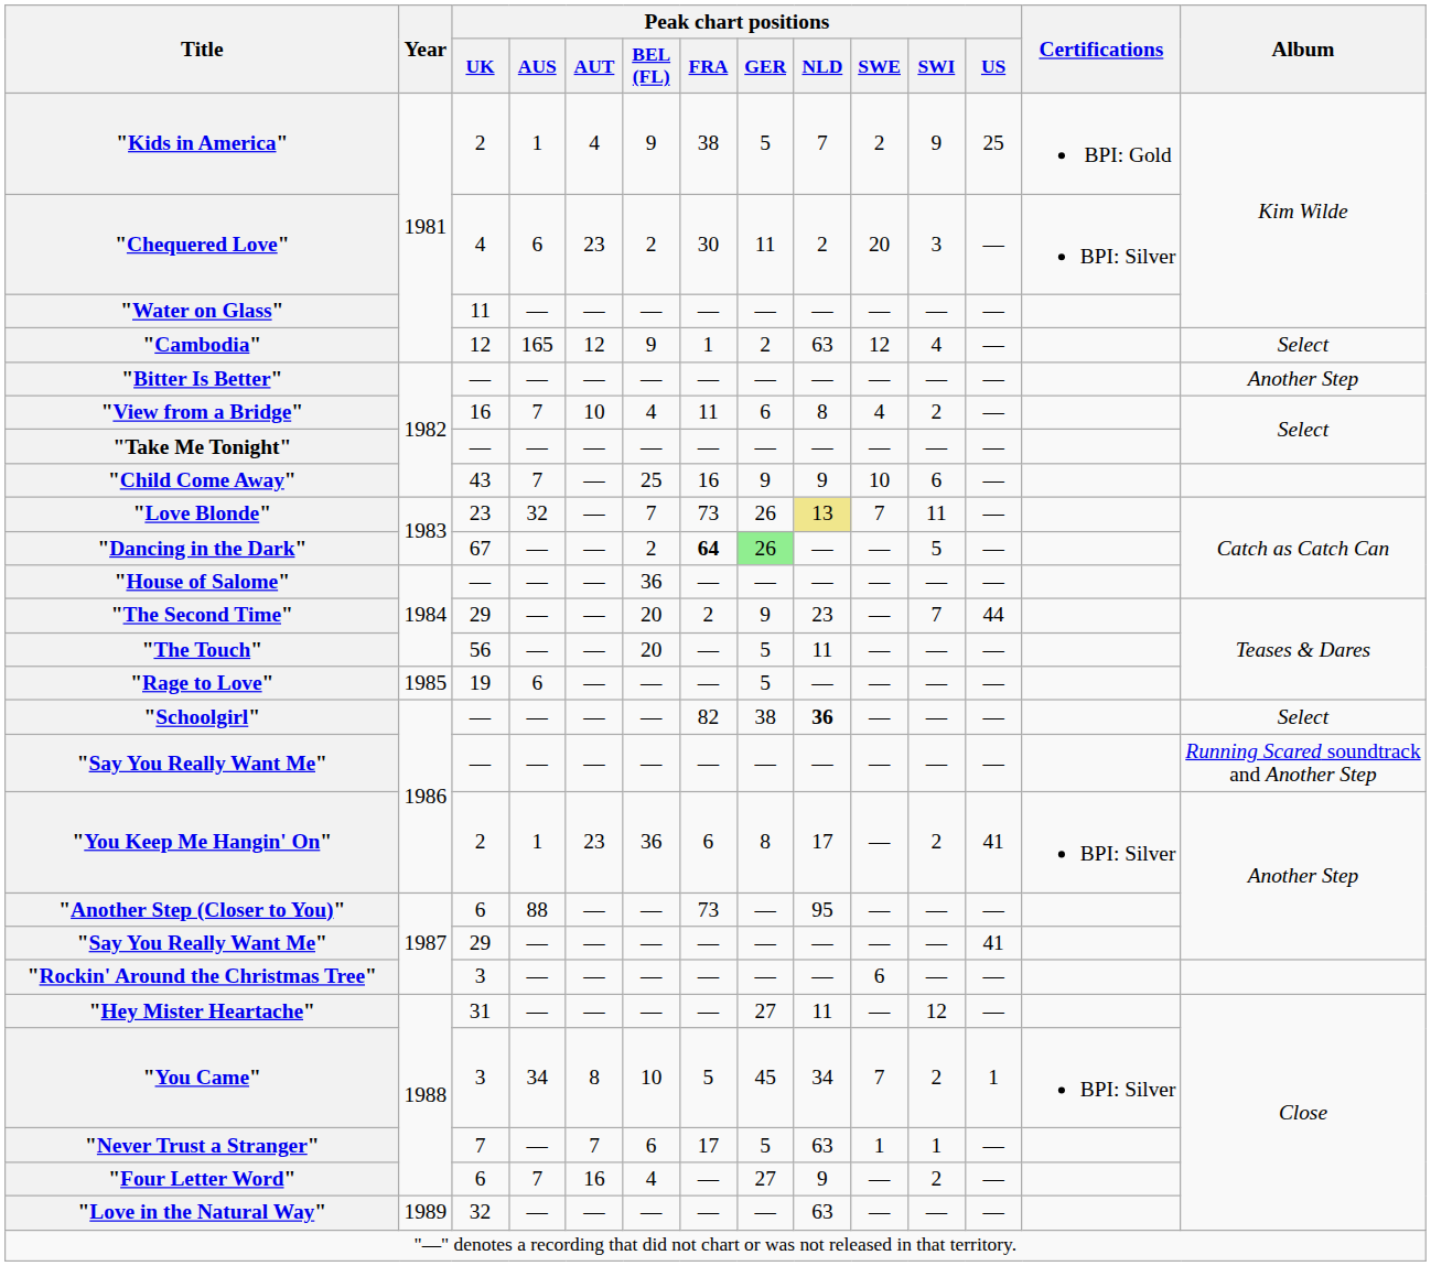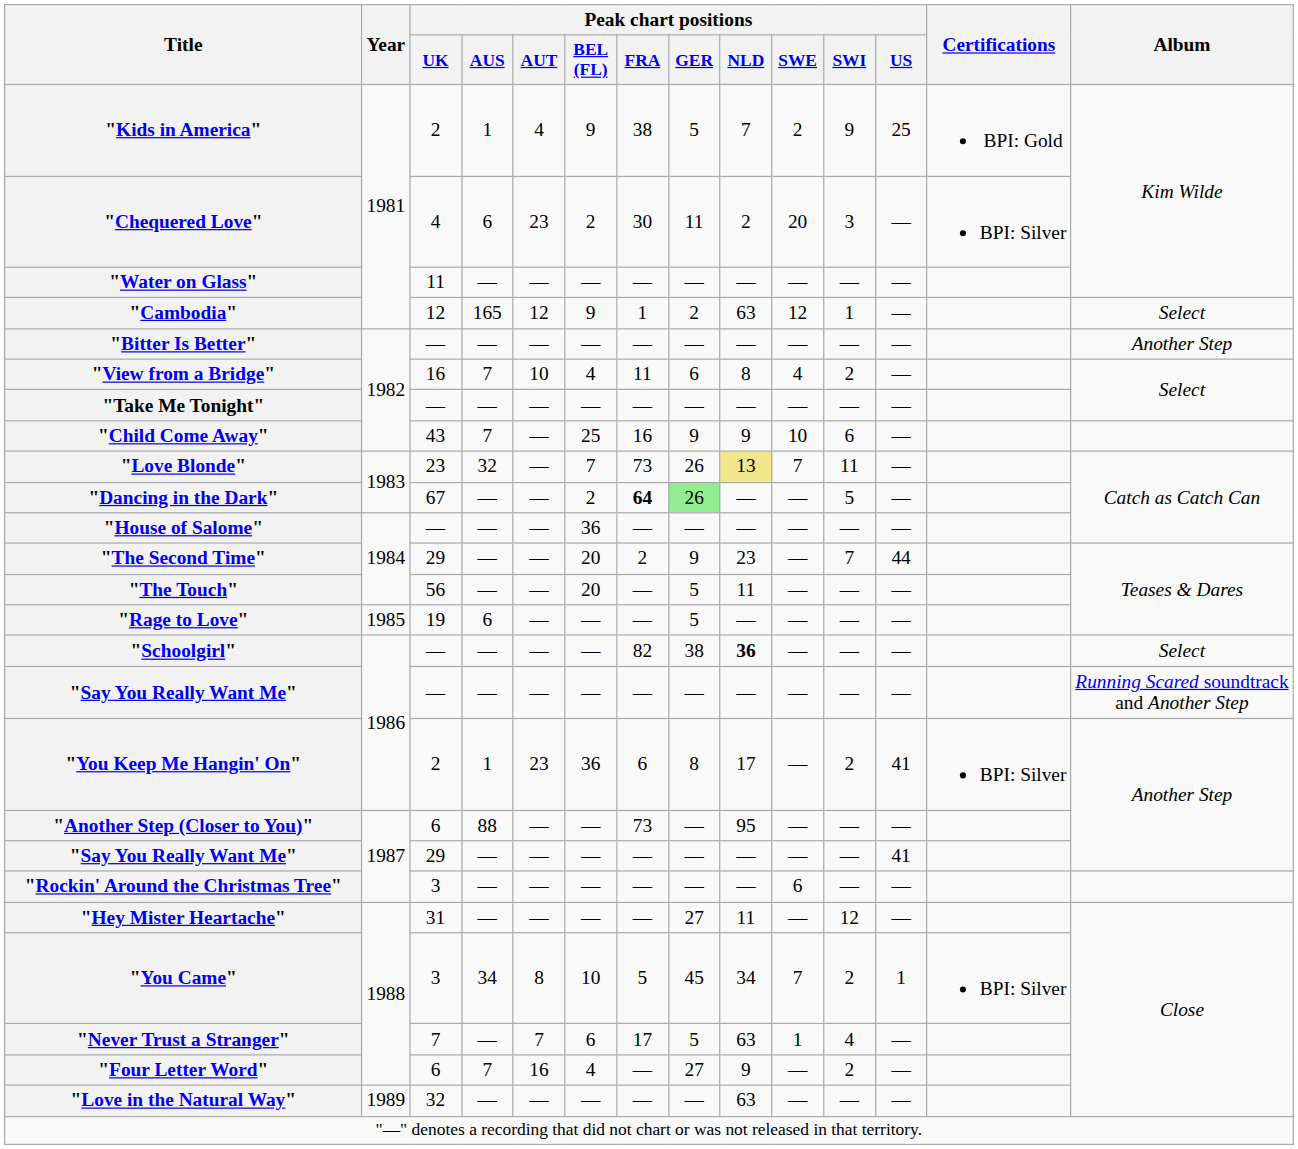 <table class="wikitable plainrowheaders" style="text-align:center;">
 <tr>
 <th scope="col" rowspan="2" style="width:18em;">Title</th>
 <th scope="col" rowspan="2" style="width:1em;">Year</th>
 <th scope="col" colspan="10">Peak chart positions</th>
 <th scope="col" rowspan="2"><a href='#'>Certifications</a></th>
 <th scope="col" rowspan="2">Album</th>
 </tr>
 <tr>
 <th style="width:2.5em;font-size:90%;"><a href='#'>UK</a><br></th>
 <th style="width:2.5em;font-size:90%;"><a href='#'>AUS</a><br></th>
 <th style="width:2.5em;font-size:90%;"><a href='#'>AUT</a><br></th>
 <th style="width:2.5em;font-size:90%;"><a href='#'>BEL<br>(FL)</a><br></th>
 <th style="width:2.5em;font-size:90%;"><a href='#'>FRA</a><br></th>
 <th style="width:2.5em;font-size:90%;"><a href='#'>GER</a><br></th>
 <th style="width:2.5em;font-size:90%;"><a href='#'>NLD</a><br></th>
 <th style="width:2.5em;font-size:90%;"><a href='#'>SWE</a><br></th>
 <th style="width:2.5em;font-size:90%;"><a href='#'>SWI</a><br></th>
 <th style="width:2.5em;font-size:90%;"><a href='#'>US</a><br></th>
 </tr>
 <tr>
 <th scope="row">"<a href='#'>Kids in America</a>"</th>
 <td rowspan="4">1981</td>
 <td>2</td>
 <td>1</td>
 <td>4</td>
 <td>9</td>
 <td>38</td>
 <td>5</td>
 <td>7</td>
 <td>2</td>
 <td>9</td>
 <td>25</td>
 <td><br><ul><li>BPI: Gold</li></ul></td>
 <td rowspan="3"><em>Kim Wilde</em></td>
 </tr>
 <tr>
 <th scope="row">"<a href='#'>Chequered Love</a>"</th>
 <td>4</td>
 <td>6</td>
 <td>23</td>
 <td>2</td>
 <td>30</td>
 <td>11</td>
 <td>2</td>
 <td>20</td>
 <td>3</td>
 <td>—</td>
 <td><br><ul><li>BPI: Silver</li></ul></td>
 </tr>
 <tr>
 <th scope="row">"<a href='#'>Water on Glass</a>"</th>
 <td>11</td>
 <td>—</td>
 <td>—</td>
 <td>—</td>
 <td>—</td>
 <td>—</td>
 <td>—</td>
 <td>—</td>
 <td>—</td>
 <td>—</td>
 </tr>
 <tr>
 <th scope="row">"<a href='#'>Cambodia</a>"</th>
 <td>12</td>
 <td>165</td>
 <td>12</td>
 <td>9</td>
 <td>1</td>
 <td>2</td>
 <td>63</td>
 <td>12</td>
-<td>4</td>
+<td>1</td>
 <td>—</td>
 <td></td>
 <td><em>Select</em></td>
 </tr>
 <tr>
 <th scope="row">"<a href='#'>Bitter Is Better</a>"<br></th>
 <td rowspan="4">1982</td>
 <td>—</td>
 <td>—</td>
 <td>—</td>
 <td>—</td>
 <td>—</td>
 <td>—</td>
 <td>—</td>
 <td>—</td>
 <td>—</td>
 <td>—</td>
 <td></td>
 <td><em>Another Step</em></td>
 </tr>
 <tr>
 <th scope="row">"<a href='#'>View from a Bridge</a>"</th>
 <td>16</td>
 <td>7</td>
 <td>10</td>
 <td>4</td>
 <td>11</td>
 <td>6</td>
 <td>8</td>
 <td>4</td>
 <td>2</td>
 <td>—</td>
 <td></td>
 <td rowspan="2"><em>Select</em></td>
 </tr>
 <tr>
 <th scope="row">"Take Me Tonight"<br></th>
 <td>—</td>
 <td>—</td>
 <td>—</td>
 <td>—</td>
 <td>—</td>
 <td>—</td>
 <td>—</td>
 <td>—</td>
 <td>—</td>
 <td>—</td>
 <td></td>
 </tr>
 <tr>
 <th scope="row">"<a href='#'>Child Come Away</a>"</th>
 <td>43</td>
 <td>7</td>
 <td>—</td>
 <td>25</td>
 <td>16</td>
 <td>9</td>
 <td>9</td>
 <td>10</td>
 <td>6</td>
 <td>—</td>
 <td></td>
 <td></td>
 </tr>
 <tr>
 <th scope="row">"<a href='#'>Love Blonde</a>"</th>
 <td rowspan="2">1983</td>
 <td>23</td>
 <td>32</td>
 <td>—</td>
 <td>7</td>
 <td>73</td>
 <td>26</td>
 <td style="background: khaki;">13</td>
 <td>7</td>
 <td>11</td>
 <td>—</td>
 <td></td>
 <td rowspan=3><em>Catch as Catch Can</em></td>
 </tr>
 <tr>
 <th scope="row">"<a href='#'>Dancing in the Dark</a>"</th>
 <td>67</td>
 <td>—</td>
 <td>—</td>
 <td>2</td>
 <td><strong>64</strong></td>
 <td style="background: lightgreen;">26</td>
 <td>—</td>
 <td>—</td>
 <td>5</td>
 <td>—</td>
 <td></td>
 </tr>
 <tr>
 <th scope="row">"<a href='#'>House of Salome</a>"</th>
 <td rowspan="3">1984</td>
 <td>—</td>
 <td>—</td>
 <td>—</td>
 <td>36</td>
 <td>—</td>
 <td>—</td>
 <td>—</td>
 <td>—</td>
 <td>—</td>
 <td>—</td>
 <td></td>
 </tr>
 <tr>
 <th scope="row">"<a href='#'>The Second Time</a>"<br></th>
 <td>29</td>
 <td>—</td>
 <td>—</td>
 <td>20</td>
 <td>2</td>
 <td>9</td>
 <td>23</td>
 <td>—</td>
 <td>7</td>
 <td>44</td>
 <td></td>
 <td rowspan="3"><em>Teases & Dares</em></td>
 </tr>
 <tr>
 <th scope="row">"<a href='#'>The Touch</a>"</th>
 <td>56</td>
 <td>—</td>
 <td>—</td>
 <td>20</td>
 <td>—</td>
 <td>5</td>
 <td>11</td>
 <td>—</td>
 <td>—</td>
 <td>—</td>
 <td></td>
 </tr>
 <tr>
 <th scope="row">"<a href='#'>Rage to Love</a>"</th>
 <td>1985</td>
 <td>19</td>
 <td>6</td>
 <td>—</td>
 <td>—</td>
 <td>—</td>
 <td>5</td>
 <td>—</td>
 <td>—</td>
 <td>—</td>
 <td>—</td>
 <td></td>
 </tr>
 <tr>
 <th scope="row">"<a href='#'>Schoolgirl</a>"</th>
 <td rowspan="3">1986</td>
 <td>—</td>
 <td>—</td>
 <td>—</td>
 <td>—</td>
 <td>82</td>
 <td>38</td>
 <td><strong>36</strong></td>
 <td>—</td>
 <td>—</td>
 <td>—</td>
 <td></td>
 <td><em>Select</em></td>
 </tr>
 <tr>
 <th scope="row">"<a href='#'>Say You Really Want Me</a>"<br></th>
 <td>—</td>
 <td>—</td>
 <td>—</td>
 <td>—</td>
 <td>—</td>
 <td>—</td>
 <td>—</td>
 <td>—</td>
 <td>—</td>
 <td>—</td>
 <td></td>
 <td><a href='#'><em>Running Scared</em> soundtrack</a><br>and <em>Another Step</em></td>
 </tr>
 <tr>
 <th scope="row">"<a href='#'>You Keep Me Hangin' On</a>"</th>
 <td>2</td>
 <td>1</td>
 <td>23</td>
 <td>36</td>
 <td>6</td>
 <td>8</td>
 <td>17</td>
 <td>—</td>
 <td>2</td>
 <td>41</td>
 <td><br><ul><li>BPI: Silver</li></ul></td>
 <td rowspan="3"><em>Another Step</em></td>
 </tr>
 <tr>
 <th scope="row">"<a href='#'>Another Step (Closer to You)</a>"<br></th>
 <td rowspan="3">1987</td>
 <td>6</td>
 <td>88</td>
 <td>—</td>
 <td>—</td>
 <td>73</td>
 <td>—</td>
 <td>95</td>
 <td>—</td>
 <td>—</td>
 <td>—</td>
 <td></td>
 </tr>
 <tr>
 <th scope="row">"<a href='#'>Say You Really Want Me</a>"</th>
 <td>29</td>
 <td>—</td>
 <td>—</td>
 <td>—</td>
 <td>—</td>
 <td>—</td>
 <td>—</td>
 <td>—</td>
 <td>—</td>
 <td>41</td>
 <td></td>
 </tr>
 <tr>
 <th scope="row">"<a href='#'>Rockin' Around the Christmas Tree</a>"<br></th>
 <td>3</td>
 <td>—</td>
 <td>—</td>
 <td>—</td>
 <td>—</td>
 <td>—</td>
 <td>—</td>
 <td>6</td>
 <td>—</td>
 <td>—</td>
 <td></td>
 <td></td>
 </tr>
 <tr>
 <th scope="row">"<a href='#'>Hey Mister Heartache</a>"</th>
 <td rowspan="4">1988</td>
 <td>31</td>
 <td>—</td>
 <td>—</td>
 <td>—</td>
 <td>—</td>
 <td>27</td>
 <td>11</td>
 <td>—</td>
 <td>12</td>
 <td>—</td>
 <td></td>
 <td rowspan="5"><em>Close</em></td>
 </tr>
 <tr>
 <th scope="row">"<a href='#'>You Came</a>"</th>
 <td>3</td>
 <td>34</td>
 <td>8</td>
 <td>10</td>
 <td>5</td>
 <td>45</td>
 <td>34</td>
 <td>7</td>
 <td>2</td>
 <td>1</td>
 <td><br><ul><li>BPI: Silver</li></ul></td>
 </tr>
 <tr>
 <th scope="row">"<a href='#'>Never Trust a Stranger</a>"</th>
 <td>7</td>
 <td>—</td>
 <td>7</td>
 <td>6</td>
 <td>17</td>
 <td>5</td>
 <td>63</td>
 <td>1</td>
-<td>1</td>
+<td>4</td>
 <td>—</td>
 <td></td>
 </tr>
 <tr>
 <th scope="row">"<a href='#'>Four Letter Word</a>"</th>
 <td>6</td>
 <td>7</td>
 <td>16</td>
 <td>4</td>
 <td>—</td>
 <td>27</td>
 <td>9</td>
 <td>—</td>
 <td>2</td>
 <td>—</td>
 <td></td>
 </tr>
 <tr>
 <th scope="row">"<a href='#'>Love in the Natural Way</a>"</th>
 <td>1989</td>
 <td>32</td>
 <td>—</td>
 <td>—</td>
 <td>—</td>
 <td>—</td>
 <td>—</td>
 <td>63</td>
 <td>—</td>
 <td>—</td>
 <td>—</td>
 <td></td>
 </tr>
 <tr>
 <td colspan="15" style="font-size:90%">"—" denotes a recording that did not chart or was not released in that territory.</td>
 </tr>
 </table>
